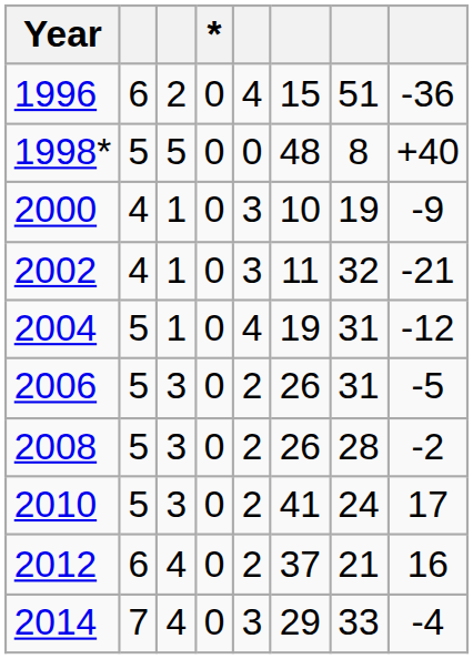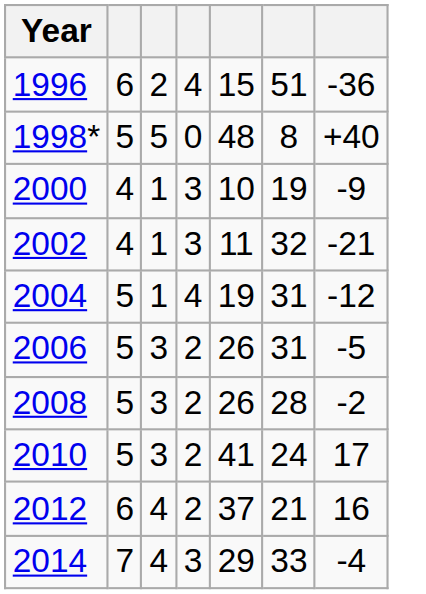 <table class="wikitable" style="text-align: center;">
 <tr>
 <th>Year</th>
 <th></th>
 <th></th>
-<th> *</th>
 <th></th>
 <th></th>
 <th></th>
 <th></th>
 </tr>
 <tr>
 <td style="text-align:left;"> <a href='#'>1996</a></td>
 <td>6</td>
 <td>2</td>
-<td>0</td>
 <td>4</td>
 <td>15</td>
 <td>51</td>
 <td>-36</td>
 </tr>
 <tr>
 <td style="text-align:left;"> <a href='#'>1998</a>*</td>
 <td>5</td>
 <td>5</td>
 <td>0</td>
-<td>0</td>
 <td>48</td>
 <td>8</td>
 <td>+40</td>
 </tr>
 <tr>
 <td style="text-align:left;"> <a href='#'>2000</a></td>
 <td>4</td>
 <td>1</td>
-<td>0</td>
 <td>3</td>
 <td>10</td>
 <td>19</td>
 <td>-9</td>
 </tr>
 <tr>
 <td style="text-align:left;"> <a href='#'>2002</a></td>
 <td>4</td>
 <td>1</td>
-<td>0</td>
 <td>3</td>
 <td>11</td>
 <td>32</td>
 <td>-21</td>
 </tr>
 <tr>
 <td style="text-align:left;"> <a href='#'>2004</a></td>
 <td>5</td>
 <td>1</td>
-<td>0</td>
 <td>4</td>
 <td>19</td>
 <td>31</td>
 <td>-12</td>
 </tr>
 <tr>
 <td style="text-align:left;"> <a href='#'>2006</a></td>
 <td>5</td>
 <td>3</td>
-<td>0</td>
 <td>2</td>
 <td>26</td>
 <td>31</td>
 <td>-5</td>
 </tr>
 <tr>
 <td style="text-align:left;"> <a href='#'>2008</a></td>
 <td>5</td>
 <td>3</td>
-<td>0</td>
 <td>2</td>
 <td>26</td>
 <td>28</td>
 <td>-2</td>
 </tr>
 <tr>
 <td style="text-align:left;"> <a href='#'>2010</a></td>
 <td>5</td>
 <td>3</td>
-<td>0</td>
 <td>2</td>
 <td>41</td>
 <td>24</td>
 <td>17</td>
 </tr>
 <tr>
 <td style="text-align:left;"> <a href='#'>2012</a></td>
 <td>6</td>
 <td>4</td>
-<td>0</td>
 <td>2</td>
 <td>37</td>
 <td>21</td>
 <td>16</td>
 </tr>
 <tr>
 <td style="text-align:left;"> <a href='#'>2014</a></td>
 <td>7</td>
 <td>4</td>
-<td>0</td>
 <td>3</td>
 <td>29</td>
 <td>33</td>
 <td>-4</td>
 </tr>
 </table>
